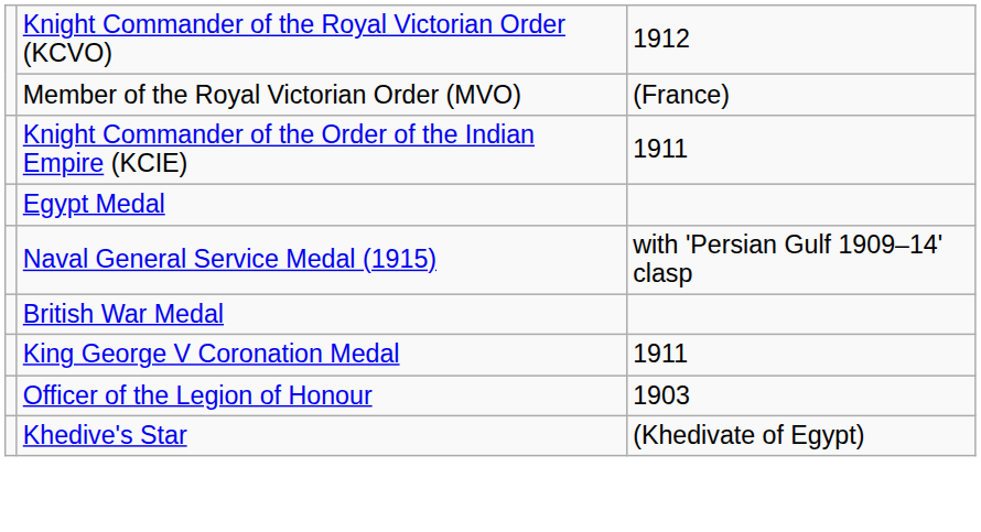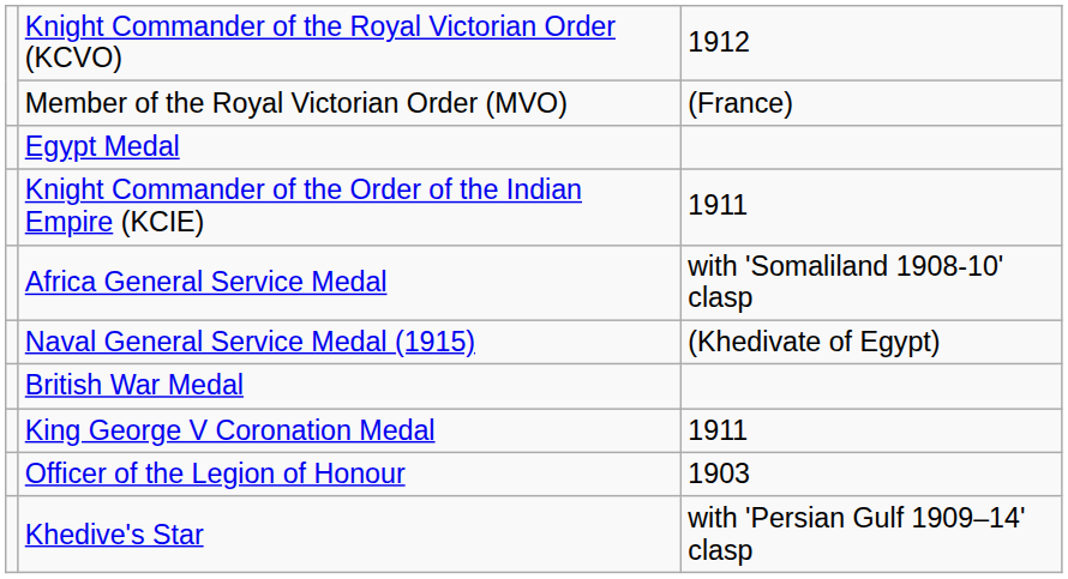 <table class="wikitable">
 <tr>
 <td rowspan=2></td>
 <td><a href='#'>Knight Commander of the Royal Victorian Order</a> (KCVO)</td>
 <td>1912</td>
 </tr>
 <tr>
 <td>Member of the Royal Victorian Order (MVO)</td>
 <td>(France)</td>
 </tr>
 <tr>
 <td></td>
+<td><a href='#'>Egypt Medal</a></td>
+<td></td>
+</tr>
+<tr>
+<td></td>
 <td><a href='#'>Knight Commander of the Order of the Indian Empire</a> (KCIE)</td>
 <td>1911</td>
 </tr>
 <tr>
 <td></td>
-<td><a href='#'>Egypt Medal</a></td>
-<td></td>
+<td><a href='#'>Africa General Service Medal</a></td>
+<td>with 'Somaliland 1908-10' clasp</td>
 </tr>
 <tr>
 <td></td>
 <td><a href='#'>Naval General Service Medal (1915)</a></td>
-<td>with 'Persian Gulf 1909–14' clasp</td>
+<td>(Khedivate of Egypt)</td>
 </tr>
 <tr>
 <td></td>
 <td><a href='#'>British War Medal</a></td>
 <td></td>
 </tr>
 <tr>
 <td></td>
 <td><a href='#'>King George V Coronation Medal</a></td>
 <td>1911</td>
 </tr>
 <tr>
 <td></td>
 <td><a href='#'>Officer of the Legion of Honour</a></td>
 <td>1903</td>
 </tr>
 <tr>
 <td></td>
 <td><a href='#'>Khedive's Star</a></td>
-<td>(Khedivate of Egypt)</td>
+<td>with 'Persian Gulf 1909–14' clasp</td>
 </tr>
 </table>
